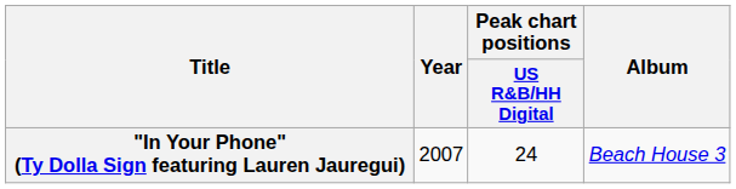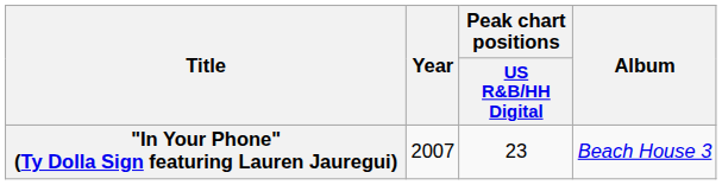 <table class="wikitable plainrowheaders" border="1" style="text-align:center;">
 <tr>
 <th scope="col" rowspan="2" style="width:20em;">Title</th>
 <th scope="col" rowspan="2">Year</th>
 <th>Peak chart positions</th>
 <th scope="col" rowspan="2">Album</th>
 </tr>
 <tr>
 <th scope="col" style="width:6em;font-size:90%;"><a href='#'>US<br> R&B/HH<br> Digital</a><br></th>
 </tr>
 <tr>
 <th scope="row">"In Your Phone"<br><span>(<a href='#'>Ty Dolla Sign</a> featuring Lauren Jauregui)</span></th>
 <td>2007</td>
-<td>24</td>
+<td>23</td>
 <td><em><a href='#'>Beach House 3</a></em></td>
 </tr>
 </table>
